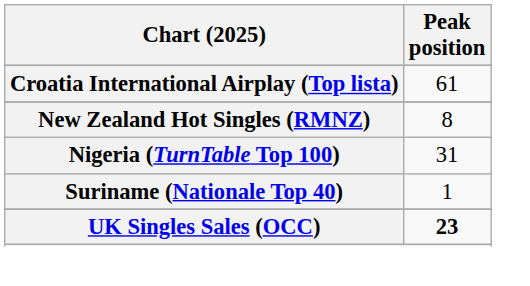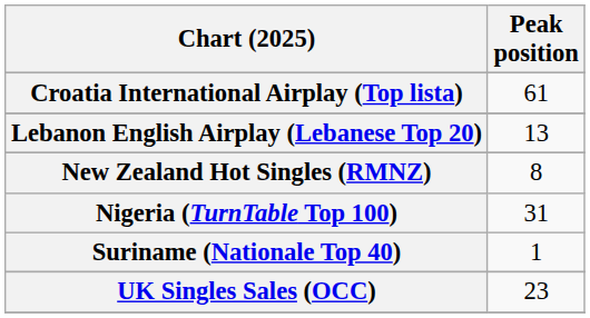 <table class="wikitable sortable plainrowheaders" style="text-align:center">
 <tr>
 <th scope="col">Chart (2025)</th>
 <th scope="col">Peak<br>position</th>
 </tr>
 <tr>
 </tr>
 <tr>
 <th scope="row">Croatia International Airplay (<a href='#'>Top lista</a>)</th>
 <td>61</td>
 </tr>
 <tr>
+</tr>
+<tr>
+<th scope="row">Lebanon English Airplay (<a href='#'>Lebanese Top 20</a>)</th>
+<td>13</td>
 </tr>
 <tr>
 </tr>
 <tr>
 <th scope="row">New Zealand Hot Singles (<a href='#'>RMNZ</a>)</th>
 <td>8</td>
 </tr>
 <tr>
 <th scope="row">Nigeria (<a href='#'><em>TurnTable</em> Top 100</a>)</th>
 <td>31</td>
 </tr>
 <tr>
 <th scope="row">Suriname (<a href='#'>Nationale Top 40</a>)</th>
 <td>1</td>
 </tr>
 <tr>
 </tr>
 <tr>
 </tr>
 <tr>
 <th scope="row"><a href='#'>UK Singles Sales</a> (<a href='#'>OCC</a>)</th>
-<td><strong>23</strong></td>
+<td>23</td>
 </tr>
 <tr>
 </tr>
 <tr>
 </tr>
 <tr>
 </tr>
 </table>
